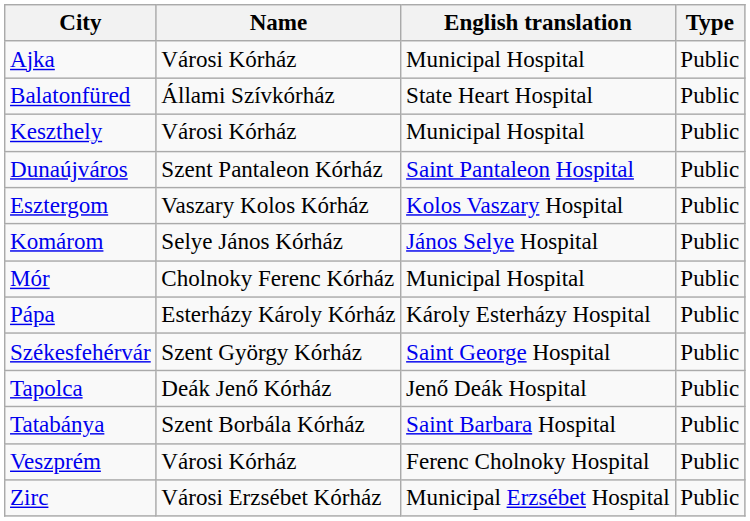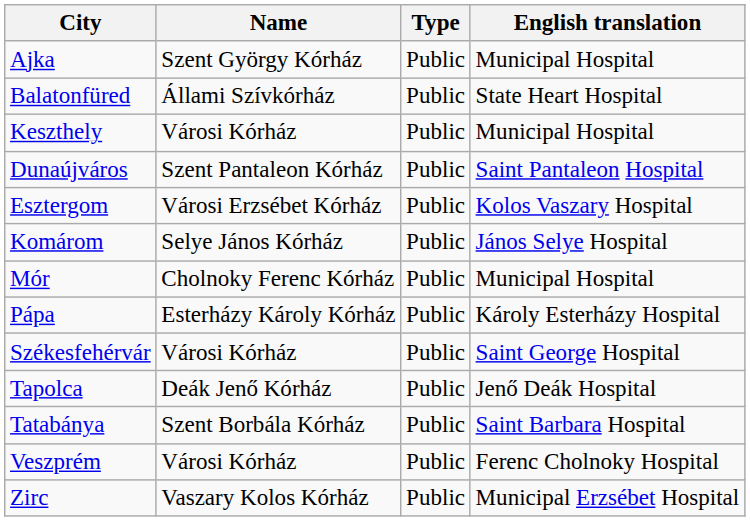 <table class="wikitable sortable">
 <tr>
 <th>City</th>
 <th>Name</th>
+<th>Type</th>
 <th>English translation</th>
-<th>Type</th>
 </tr>
 <tr>
 <td><a href='#'>Ajka</a></td>
-<td>Városi Kórház</td>
+<td>Szent György Kórház</td>
+<td>Public</td>
 <td>Municipal Hospital</td>
-<td>Public</td>
 </tr>
 <tr>
 <td><a href='#'>Balatonfüred</a></td>
 <td>Állami Szívkórház</td>
+<td>Public</td>
 <td>State Heart Hospital</td>
-<td>Public</td>
 </tr>
 <tr>
 <td><a href='#'>Keszthely</a></td>
 <td>Városi Kórház</td>
+<td>Public</td>
 <td>Municipal Hospital</td>
-<td>Public</td>
 </tr>
 <tr>
 <td><a href='#'>Dunaújváros</a></td>
 <td>Szent Pantaleon Kórház</td>
+<td>Public</td>
 <td><a href='#'>Saint Pantaleon</a> <a href='#'>Hospital</a></td>
-<td>Public</td>
 </tr>
 <tr>
 <td><a href='#'>Esztergom</a></td>
-<td>Vaszary Kolos Kórház</td>
+<td>Városi Erzsébet Kórház</td>
+<td>Public</td>
 <td><a href='#'>Kolos Vaszary</a> Hospital</td>
-<td>Public</td>
 </tr>
 <tr>
 <td><a href='#'>Komárom</a></td>
 <td>Selye János Kórház</td>
+<td>Public</td>
 <td><a href='#'>János Selye</a> Hospital</td>
-<td>Public</td>
 </tr>
 <tr>
 <td><a href='#'>Mór</a></td>
 <td>Cholnoky Ferenc Kórház</td>
+<td>Public</td>
 <td>Municipal Hospital</td>
-<td>Public</td>
 </tr>
 <tr>
 <td><a href='#'>Pápa</a></td>
 <td>Esterházy Károly Kórház</td>
+<td>Public</td>
 <td>Károly Esterházy Hospital</td>
-<td>Public</td>
 </tr>
 <tr>
 <td><a href='#'>Székesfehérvár</a></td>
-<td>Szent György Kórház</td>
+<td>Városi Kórház</td>
+<td>Public</td>
 <td><a href='#'>Saint George</a> Hospital</td>
-<td>Public</td>
 </tr>
 <tr>
 <td><a href='#'>Tapolca</a></td>
 <td>Deák Jenő Kórház</td>
+<td>Public</td>
 <td>Jenő Deák Hospital</td>
-<td>Public</td>
 </tr>
 <tr>
 <td><a href='#'>Tatabánya</a></td>
 <td>Szent Borbála Kórház</td>
+<td>Public</td>
 <td><a href='#'>Saint Barbara</a> Hospital</td>
-<td>Public</td>
 </tr>
 <tr>
 <td><a href='#'>Veszprém</a></td>
 <td>Városi Kórház</td>
+<td>Public</td>
 <td>Ferenc Cholnoky Hospital</td>
-<td>Public</td>
 </tr>
 <tr>
 <td><a href='#'>Zirc</a></td>
-<td>Városi Erzsébet Kórház</td>
+<td>Vaszary Kolos Kórház</td>
+<td>Public</td>
 <td>Municipal <a href='#'>Erzsébet</a> Hospital</td>
-<td>Public</td>
 </tr>
 </table>
